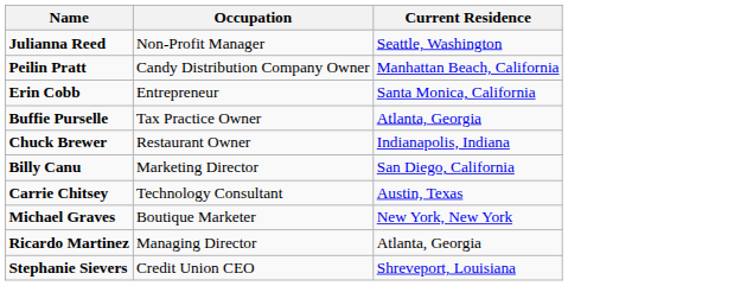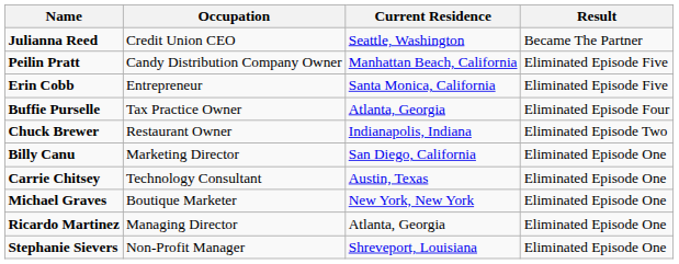 <table class="wikitable sortable">
 <tr>
 <th>Name</th>
 <th>Occupation</th>
 <th>Current Residence</th>
+<th>Result</th>
 </tr>
 <tr>
 <td><strong>Julianna Reed</strong></td>
-<td>Non-Profit Manager</td>
+<td>Credit Union CEO</td>
 <td><a href='#'>Seattle, Washington</a></td>
+<td>Became The Partner</td>
 </tr>
 <tr>
 <td><strong>Peilin Pratt</strong></td>
 <td>Candy Distribution Company Owner</td>
 <td><a href='#'>Manhattan Beach, California</a></td>
+<td>Eliminated Episode Five</td>
 </tr>
 <tr>
 <td><strong>Erin Cobb</strong></td>
 <td>Entrepreneur</td>
 <td><a href='#'>Santa Monica, California</a></td>
+<td>Eliminated Episode Five</td>
 </tr>
 <tr>
 <td><strong>Buffie Purselle</strong></td>
 <td>Tax Practice Owner</td>
 <td><a href='#'>Atlanta, Georgia</a></td>
+<td>Eliminated Episode Four</td>
 </tr>
 <tr>
 <td><strong>Chuck Brewer</strong></td>
 <td>Restaurant Owner</td>
 <td><a href='#'>Indianapolis, Indiana</a></td>
+<td>Eliminated Episode Two</td>
 </tr>
 <tr>
 <td><strong>Billy Canu</strong></td>
 <td>Marketing Director</td>
 <td><a href='#'>San Diego, California</a></td>
+<td>Eliminated Episode One</td>
 </tr>
 <tr>
 <td><strong>Carrie Chitsey</strong></td>
 <td>Technology Consultant</td>
 <td><a href='#'>Austin, Texas</a></td>
+<td>Eliminated Episode One</td>
 </tr>
 <tr>
 <td><strong>Michael Graves</strong></td>
 <td>Boutique Marketer</td>
 <td><a href='#'>New York, New York</a></td>
+<td>Eliminated Episode One</td>
 </tr>
 <tr>
 <td><strong>Ricardo Martinez</strong></td>
 <td>Managing Director</td>
 <td>Atlanta, Georgia</td>
+<td>Eliminated Episode One</td>
 </tr>
 <tr>
 <td><strong>Stephanie Sievers</strong></td>
-<td>Credit Union CEO</td>
+<td>Non-Profit Manager</td>
 <td><a href='#'>Shreveport, Louisiana</a></td>
+<td>Eliminated Episode One</td>
 </tr>
 </table>
